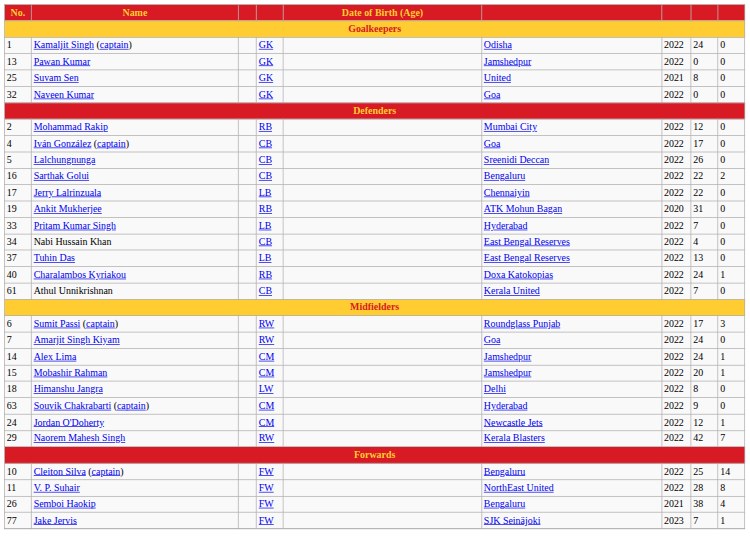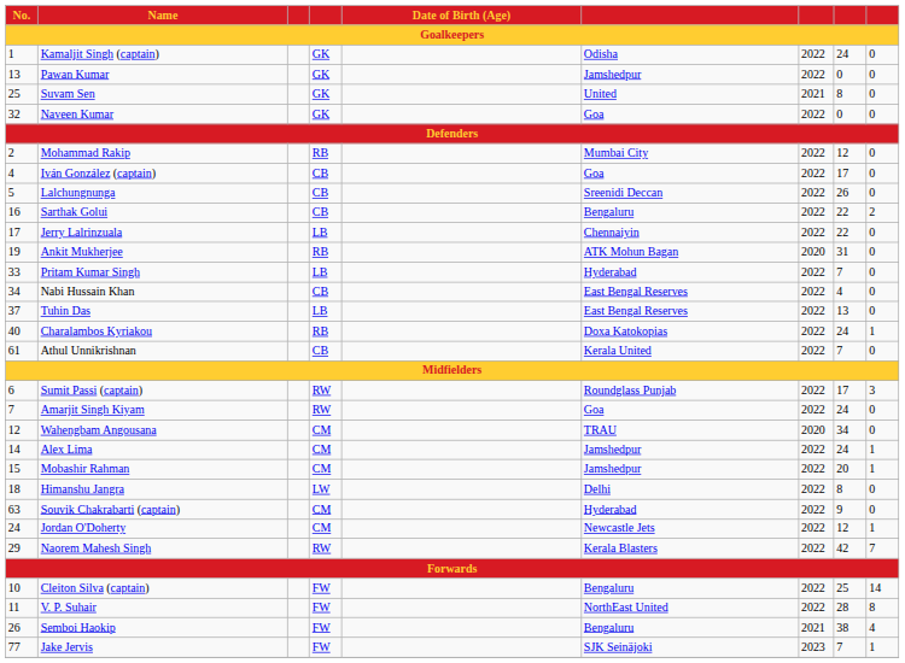 <table class="wikitable" style="text-align:left; font-size:90%; width:85%;">
 <tr>
 <th style="background:#d71a23; color:#ffcd31; text-align:center; width:3%;">No.</th>
 <th style="background:#d71a23; color:#ffcd31; text-align:center; width:23%;">Name</th>
 <th style="background:#d71a23; color:#ffcd31; text-align:center; width:2%;"></th>
 <th style="background:#d71a23; color:#ffcd31; text-align:center; width:3%;"></th>
 <th style="background:#d71a23; color:#ffcd31; text-align:center; width:22%;">Date of Birth (Age)</th>
 <th style="background:#d71a23; color:#ffcd31; text-align:center; width:20%;"></th>
 <th style="background:#d71a23; color:#ffcd31; text-align:center; width:3%;"></th>
 <th style="background:#d71a23; color:#ffcd31; text-align:center; width:3%;"></th>
 <th style="background:#d71a23; color:#ffcd31; text-align:center; width:3%;"></th>
 </tr>
 <tr>
 <th colspan="9" style="background:#ffcd31; color:#d71a23; text-align:center;">Goalkeepers</th>
 </tr>
 <tr>
 <td>1</td>
 <td><a href='#'>Kamaljit Singh</a> (<a href='#'>captain</a>)</td>
 <td></td>
 <td><a href='#'>GK</a></td>
 <td></td>
 <td align="left"> <a href='#'>Odisha</a></td>
 <td>2022</td>
 <td>24</td>
 <td>0</td>
 </tr>
 <tr>
 <td>13</td>
 <td><a href='#'>Pawan Kumar</a></td>
 <td></td>
 <td><a href='#'>GK</a></td>
 <td></td>
 <td align="left"> <a href='#'>Jamshedpur</a></td>
 <td>2022</td>
 <td>0</td>
 <td>0</td>
 </tr>
 <tr>
 <td>25</td>
 <td><a href='#'>Suvam Sen</a></td>
 <td></td>
 <td><a href='#'>GK</a></td>
 <td></td>
 <td align="left"> <a href='#'>United</a></td>
 <td>2021</td>
 <td>8</td>
 <td>0</td>
 </tr>
 <tr>
 <td>32</td>
 <td><a href='#'>Naveen Kumar</a></td>
 <td></td>
 <td><a href='#'>GK</a></td>
 <td></td>
 <td align="left"> <a href='#'>Goa</a></td>
 <td>2022</td>
 <td>0</td>
 <td>0</td>
 </tr>
 <tr>
 <th colspan="9" style="background:#d71a23; color:#ffcd31; text-align:center;">Defenders</th>
 </tr>
 <tr>
 <td>2</td>
 <td><a href='#'>Mohammad Rakip</a></td>
 <td></td>
 <td><a href='#'>RB</a></td>
 <td></td>
 <td align="left"> <a href='#'>Mumbai City</a></td>
 <td>2022</td>
 <td>12</td>
 <td>0</td>
 </tr>
 <tr>
 <td>4</td>
 <td><a href='#'>Iván González</a> (<a href='#'>captain</a>)</td>
 <td></td>
 <td><a href='#'>CB</a></td>
 <td></td>
 <td align="left"> <a href='#'>Goa</a></td>
 <td>2022</td>
 <td>17</td>
 <td>0</td>
 </tr>
 <tr>
 <td>5</td>
 <td><a href='#'>Lalchungnunga</a></td>
 <td></td>
 <td><a href='#'>CB</a></td>
 <td></td>
 <td align="left"> <a href='#'>Sreenidi Deccan</a></td>
 <td>2022</td>
 <td>26</td>
 <td>0</td>
 </tr>
 <tr>
 <td>16</td>
 <td><a href='#'>Sarthak Golui</a></td>
 <td></td>
 <td><a href='#'>CB</a></td>
 <td></td>
 <td align="left"> <a href='#'>Bengaluru</a></td>
 <td>2022</td>
 <td>22</td>
 <td>2</td>
 </tr>
 <tr>
 <td>17</td>
 <td><a href='#'>Jerry Lalrinzuala</a></td>
 <td></td>
 <td><a href='#'>LB</a></td>
 <td></td>
 <td align="left"> <a href='#'>Chennaiyin</a></td>
 <td>2022</td>
 <td>22</td>
 <td>0</td>
 </tr>
 <tr>
 <td>19</td>
 <td><a href='#'>Ankit Mukherjee</a></td>
 <td></td>
 <td><a href='#'>RB</a></td>
 <td></td>
 <td align="left"> <a href='#'>ATK Mohun Bagan</a></td>
 <td>2020</td>
 <td>31</td>
 <td>0</td>
 </tr>
 <tr>
 <td>33</td>
 <td><a href='#'>Pritam Kumar Singh</a></td>
 <td></td>
 <td><a href='#'>LB</a></td>
 <td></td>
 <td align="left"> <a href='#'>Hyderabad</a></td>
 <td>2022</td>
 <td>7</td>
 <td>0</td>
 </tr>
 <tr>
 <td>34</td>
 <td>Nabi Hussain Khan</td>
 <td></td>
 <td><a href='#'>CB</a></td>
 <td></td>
 <td align="left"> <a href='#'>East Bengal Reserves</a></td>
 <td>2022</td>
 <td>4</td>
 <td>0</td>
 </tr>
 <tr>
 <td>37</td>
 <td><a href='#'>Tuhin Das</a></td>
 <td></td>
 <td><a href='#'>LB</a></td>
 <td></td>
 <td align="left"> <a href='#'>East Bengal Reserves</a></td>
 <td>2022</td>
 <td>13</td>
 <td>0</td>
 </tr>
 <tr>
 <td>40</td>
 <td><a href='#'>Charalambos Kyriakou</a></td>
 <td></td>
 <td><a href='#'>RB</a></td>
 <td></td>
 <td align="left"> <a href='#'>Doxa Katokopias</a></td>
 <td>2022</td>
 <td>24</td>
 <td>1</td>
 </tr>
 <tr>
 <td>61</td>
 <td>Athul Unnikrishnan</td>
 <td></td>
 <td><a href='#'>CB</a></td>
 <td></td>
 <td align="left"> <a href='#'>Kerala United</a></td>
 <td>2022</td>
 <td>7</td>
 <td>0</td>
 </tr>
 <tr>
 <th colspan="9" style="background:#ffcd31; color:#d71a23; text-align:center;">Midfielders</th>
 </tr>
 <tr>
 <td>6</td>
 <td><a href='#'>Sumit Passi</a> (<a href='#'>captain</a>)</td>
 <td></td>
 <td><a href='#'>RW</a></td>
 <td></td>
 <td align="left"> <a href='#'>Roundglass Punjab</a></td>
 <td>2022</td>
 <td>17</td>
 <td>3</td>
 </tr>
 <tr>
 <td>7</td>
 <td><a href='#'>Amarjit Singh Kiyam</a></td>
 <td></td>
 <td><a href='#'>RW</a></td>
 <td></td>
 <td align="left"> <a href='#'>Goa</a></td>
 <td>2022</td>
 <td>24</td>
 <td>0</td>
 </tr>
 <tr>
+<td>12</td>
+<td><a href='#'>Wahengbam Angousana</a></td>
+<td></td>
+<td><a href='#'>CM</a></td>
+<td></td>
+<td align="left"> <a href='#'>TRAU</a></td>
+<td>2020</td>
+<td>34</td>
+<td>0</td>
+</tr>
+<tr>
 <td>14</td>
 <td><a href='#'>Alex Lima</a></td>
 <td></td>
 <td><a href='#'>CM</a></td>
 <td></td>
 <td align="left"> <a href='#'>Jamshedpur</a></td>
 <td>2022</td>
 <td>24</td>
 <td>1</td>
 </tr>
 <tr>
 <td>15</td>
 <td><a href='#'>Mobashir Rahman</a></td>
 <td></td>
 <td><a href='#'>CM</a></td>
 <td></td>
 <td align="left"> <a href='#'>Jamshedpur</a></td>
 <td>2022</td>
 <td>20</td>
 <td>1</td>
 </tr>
 <tr>
 <td>18</td>
 <td><a href='#'>Himanshu Jangra</a></td>
 <td></td>
 <td><a href='#'>LW</a></td>
 <td></td>
 <td align="left"> <a href='#'>Delhi</a></td>
 <td>2022</td>
 <td>8</td>
 <td>0</td>
 </tr>
 <tr>
 <td>63</td>
 <td><a href='#'>Souvik Chakrabarti</a> (<a href='#'>captain</a>)</td>
 <td></td>
 <td><a href='#'>CM</a></td>
 <td></td>
 <td align="left"> <a href='#'>Hyderabad</a></td>
 <td>2022</td>
 <td>9</td>
 <td>0</td>
 </tr>
 <tr>
 <td>24</td>
 <td><a href='#'>Jordan O'Doherty</a></td>
 <td></td>
 <td><a href='#'>CM</a></td>
 <td></td>
 <td align="left"> <a href='#'>Newcastle Jets</a></td>
 <td>2022</td>
 <td>12</td>
 <td>1</td>
 </tr>
 <tr>
 <td>29</td>
 <td><a href='#'>Naorem Mahesh Singh</a></td>
 <td></td>
 <td><a href='#'>RW</a></td>
 <td></td>
 <td align="left"> <a href='#'>Kerala Blasters</a></td>
 <td>2022</td>
 <td>42</td>
 <td>7</td>
 </tr>
 <tr>
 <th colspan="9" style="background:#d71a23; color:#ffcd31; text-align:center;">Forwards</th>
 </tr>
 <tr>
 <td>10</td>
 <td><a href='#'>Cleiton Silva</a> (<a href='#'>captain</a>)</td>
 <td></td>
 <td><a href='#'>FW</a></td>
 <td></td>
 <td align="left"> <a href='#'>Bengaluru</a></td>
 <td>2022</td>
 <td>25</td>
 <td>14</td>
 </tr>
 <tr>
 <td>11</td>
 <td><a href='#'>V. P. Suhair</a></td>
 <td></td>
 <td><a href='#'>FW</a></td>
 <td></td>
 <td align="left"> <a href='#'>NorthEast United</a></td>
 <td>2022</td>
 <td>28</td>
 <td>8</td>
 </tr>
 <tr>
 <td>26</td>
 <td><a href='#'>Semboi Haokip</a></td>
 <td></td>
 <td><a href='#'>FW</a></td>
 <td></td>
 <td align="left"> <a href='#'>Bengaluru</a></td>
 <td>2021</td>
 <td>38</td>
 <td>4</td>
 </tr>
 <tr>
 <td>77</td>
 <td><a href='#'>Jake Jervis</a></td>
 <td></td>
 <td><a href='#'>FW</a></td>
 <td></td>
 <td align="left"> <a href='#'>SJK Seinäjoki</a></td>
 <td>2023</td>
 <td>7</td>
 <td>1</td>
 </tr>
 <tr>
 </tr>
 </table>
